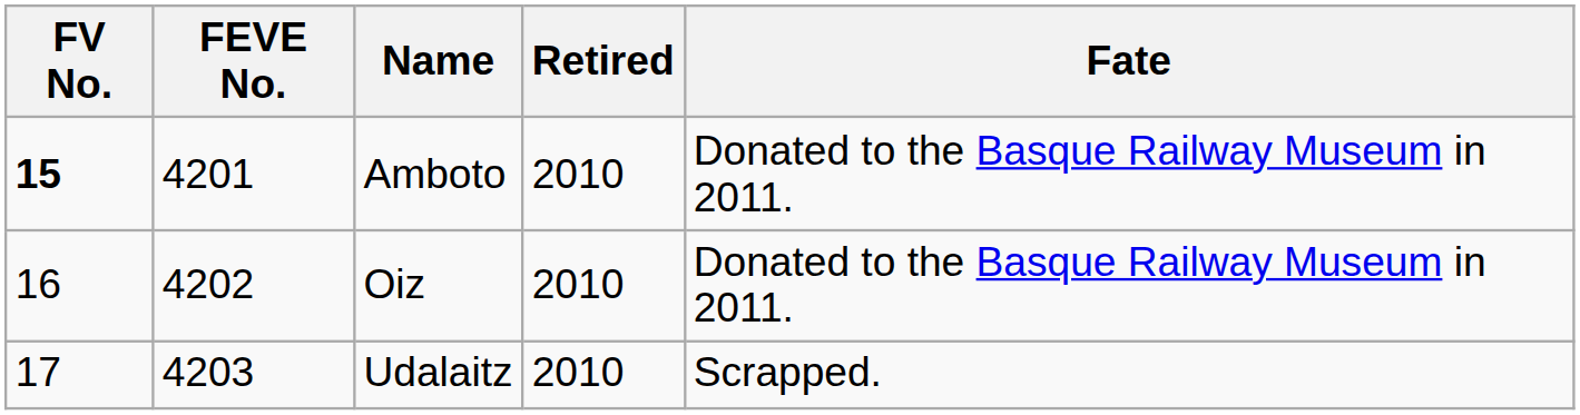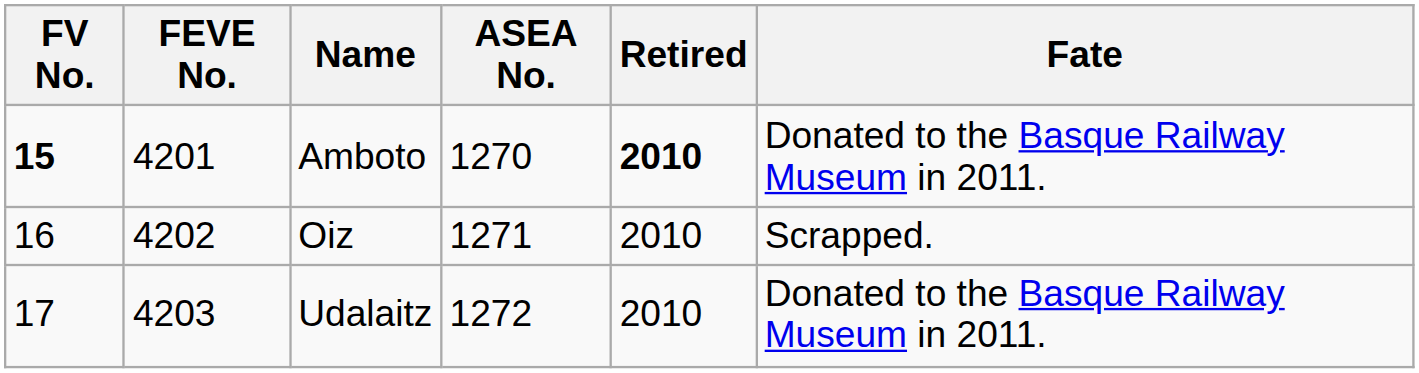 <table class="wikitable">
 <tr>
 <th>FV No.</th>
 <th>FEVE No.</th>
 <th>Name</th>
+<th>ASEA No.</th>
 <th>Retired</th>
 <th>Fate</th>
 </tr>
 <tr>
 <td><strong>15</strong></td>
 <td>4201</td>
 <td>Amboto</td>
-<td>2010</td>
+<td>1270</td>
+<td><strong>2010</strong></td>
 <td>Donated to the <a href='#'>Basque Railway Museum</a> in 2011.</td>
 </tr>
 <tr>
 <td>16</td>
 <td>4202</td>
 <td>Oiz</td>
+<td>1271</td>
 <td>2010</td>
-<td>Donated to the <a href='#'>Basque Railway Museum</a> in 2011.</td>
+<td>Scrapped.</td>
 </tr>
 <tr>
 <td>17</td>
 <td>4203</td>
 <td>Udalaitz</td>
+<td>1272</td>
 <td>2010</td>
-<td>Scrapped.</td>
+<td>Donated to the <a href='#'>Basque Railway Museum</a> in 2011.</td>
 </tr>
 </table>
